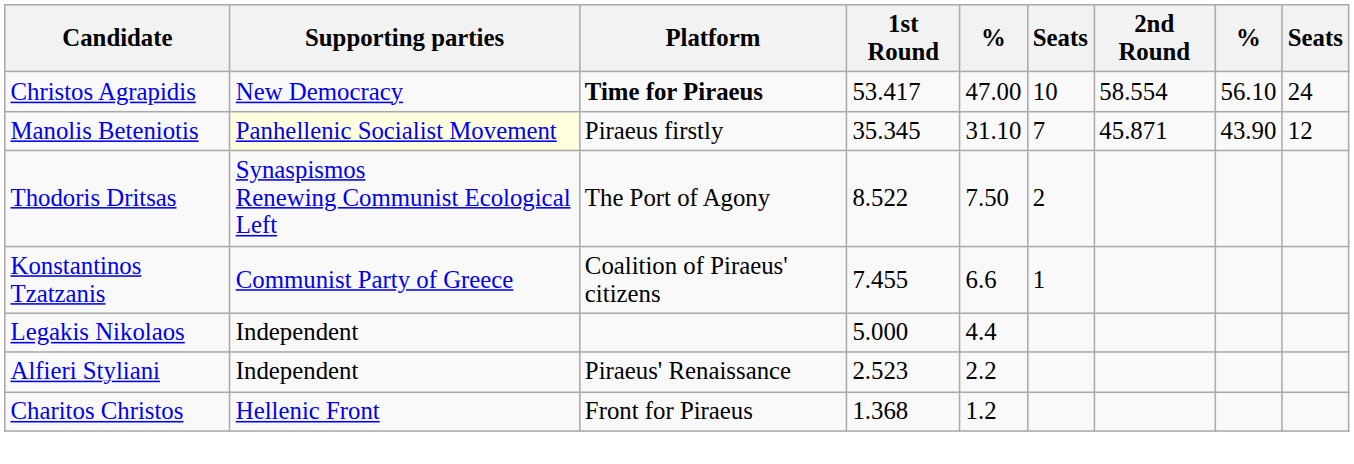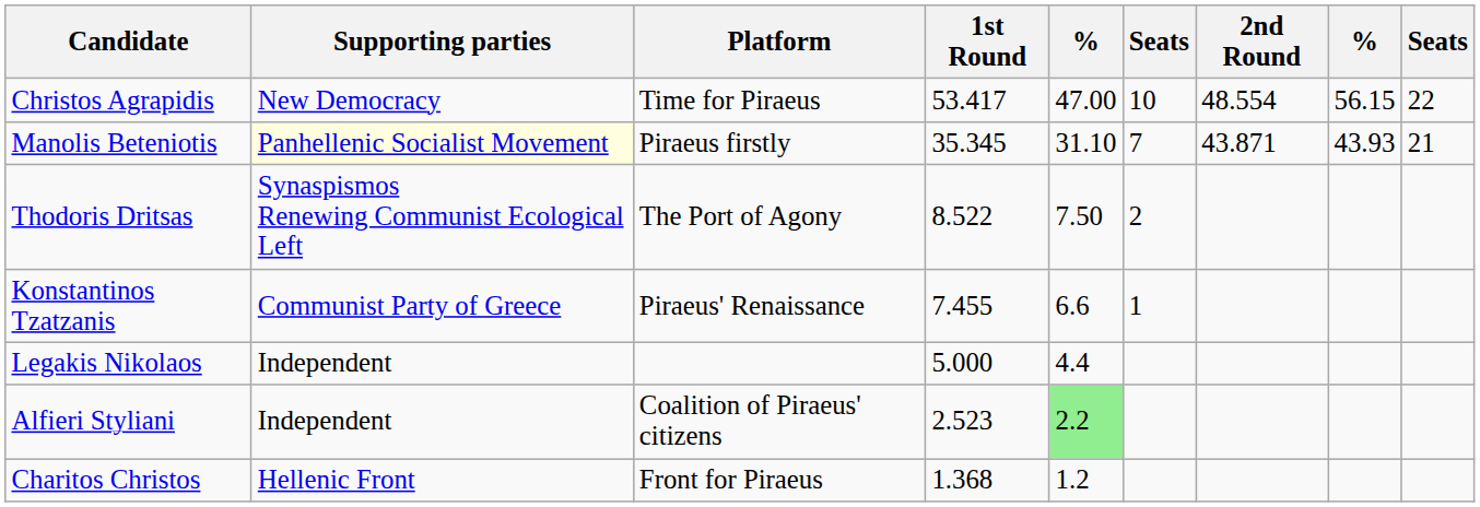 <table class="wikitable">
 <tr>
 <th>Candidate</th>
 <th>Supporting parties</th>
 <th>Platform</th>
 <th>1st Round</th>
 <th>%</th>
 <th>Seats</th>
 <th>2nd Round</th>
 <th>%</th>
 <th>Seats</th>
 </tr>
 <tr>
 <td><a href='#'>Christos Agrapidis</a></td>
 <td><a href='#'>New Democracy</a></td>
-<td><strong>Time for Piraeus</strong></td>
+<td>Time for Piraeus</td>
 <td>53.417</td>
 <td>47.00</td>
 <td>10</td>
-<td>58.554</td>
-<td>56.10</td>
-<td>24</td>
+<td>48.554</td>
+<td>56.15</td>
+<td>22</td>
 </tr>
 <tr>
 <td><a href='#'>Manolis Beteniotis</a></td>
 <td style="background: lightyellow;"><a href='#'>Panhellenic Socialist Movement</a></td>
 <td>Piraeus firstly</td>
 <td>35.345</td>
 <td>31.10</td>
 <td>7</td>
-<td>45.871</td>
-<td>43.90</td>
-<td>12</td>
+<td>43.871</td>
+<td>43.93</td>
+<td>21</td>
 </tr>
 <tr>
 <td><a href='#'>Thodoris Dritsas</a></td>
 <td><a href='#'>Synaspismos</a><br><a href='#'>Renewing Communist Ecological Left</a></td>
 <td>The Port of Agony</td>
 <td>8.522</td>
 <td>7.50</td>
 <td>2</td>
 <td></td>
 <td></td>
 <td></td>
 </tr>
 <tr>
 <td><a href='#'>Konstantinos Tzatzanis</a></td>
 <td><a href='#'>Communist Party of Greece</a></td>
-<td>Coalition of Piraeus' citizens</td>
+<td>Piraeus' Renaissance</td>
 <td>7.455</td>
 <td>6.6</td>
 <td>1</td>
 <td></td>
 <td></td>
 <td></td>
 </tr>
 <tr>
 <td><a href='#'>Legakis Nikolaos</a></td>
 <td>Independent</td>
 <td></td>
 <td>5.000</td>
 <td>4.4</td>
 <td></td>
 <td></td>
 <td></td>
 <td></td>
 </tr>
 <tr>
 <td><a href='#'>Alfieri Styliani</a></td>
 <td>Independent</td>
-<td>Piraeus' Renaissance</td>
+<td>Coalition of Piraeus' citizens</td>
 <td>2.523</td>
-<td>2.2</td>
+<td style="background: lightgreen;">2.2</td>
 <td></td>
 <td></td>
 <td></td>
 <td></td>
 </tr>
 <tr>
 <td><a href='#'>Charitos Christos</a></td>
 <td><a href='#'>Hellenic Front</a></td>
 <td>Front for Piraeus</td>
 <td>1.368</td>
 <td>1.2</td>
 <td></td>
 <td></td>
 <td></td>
 </tr>
 </table>
